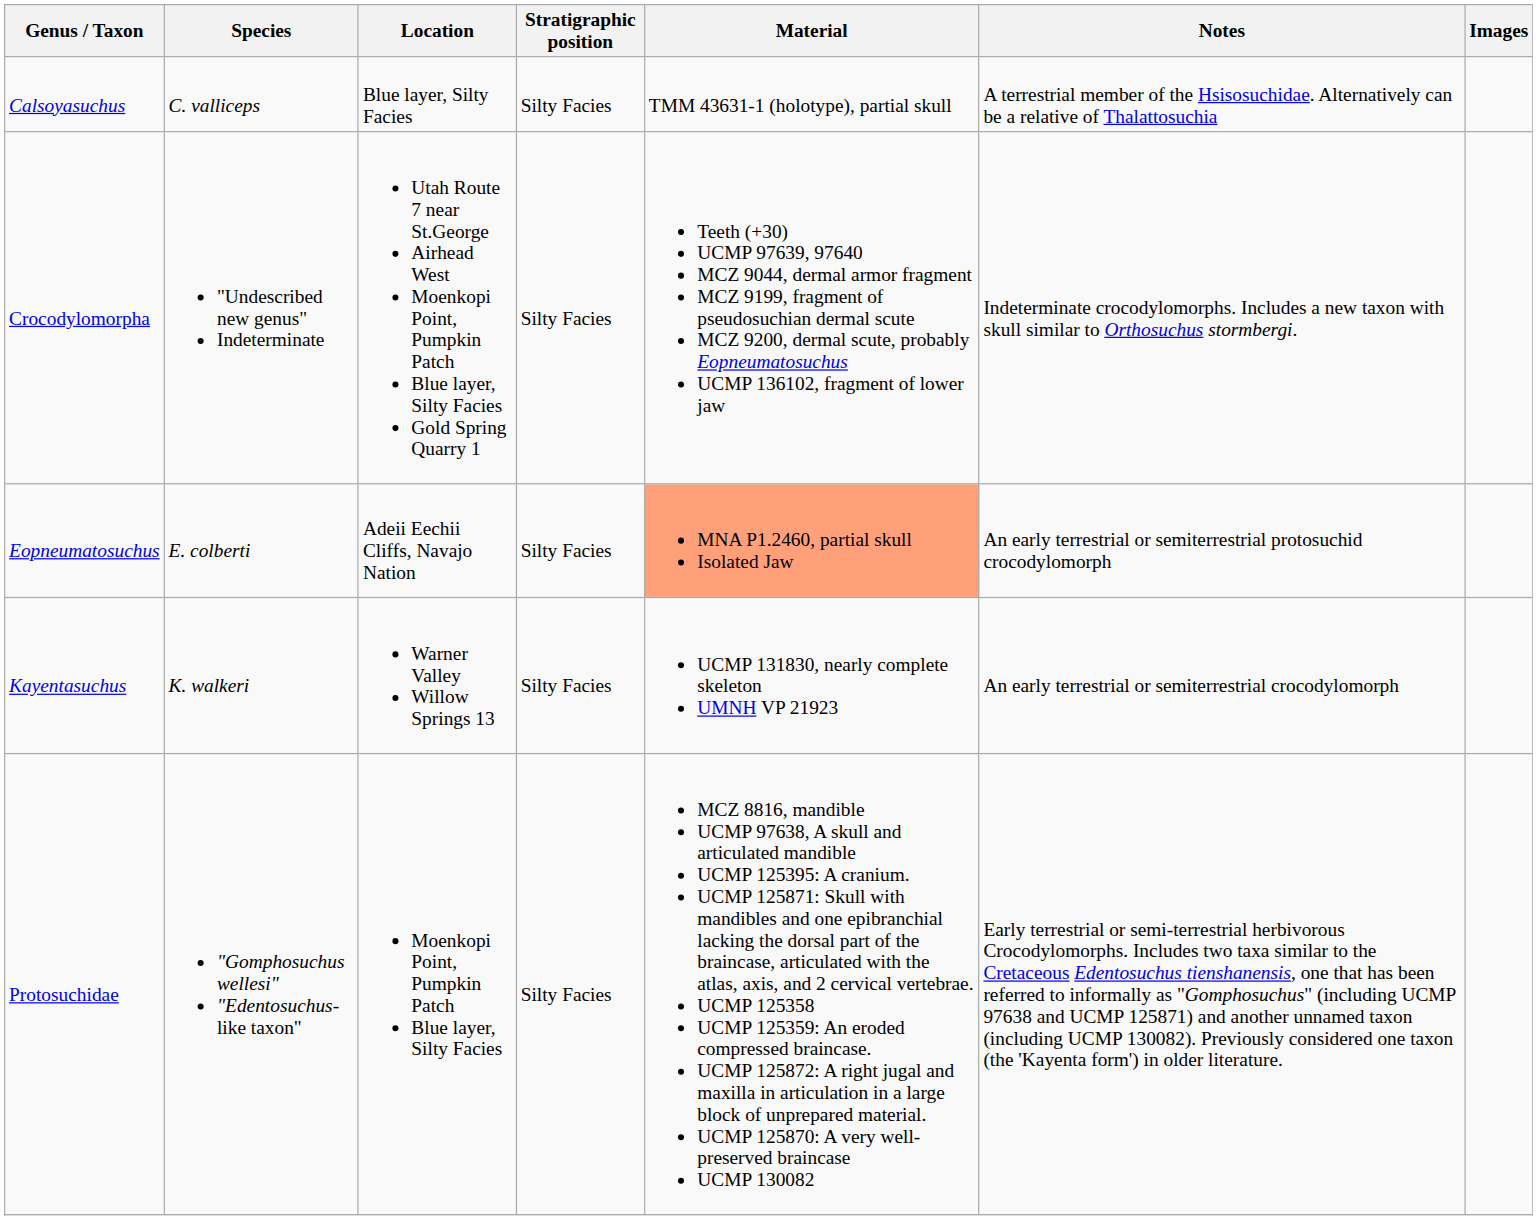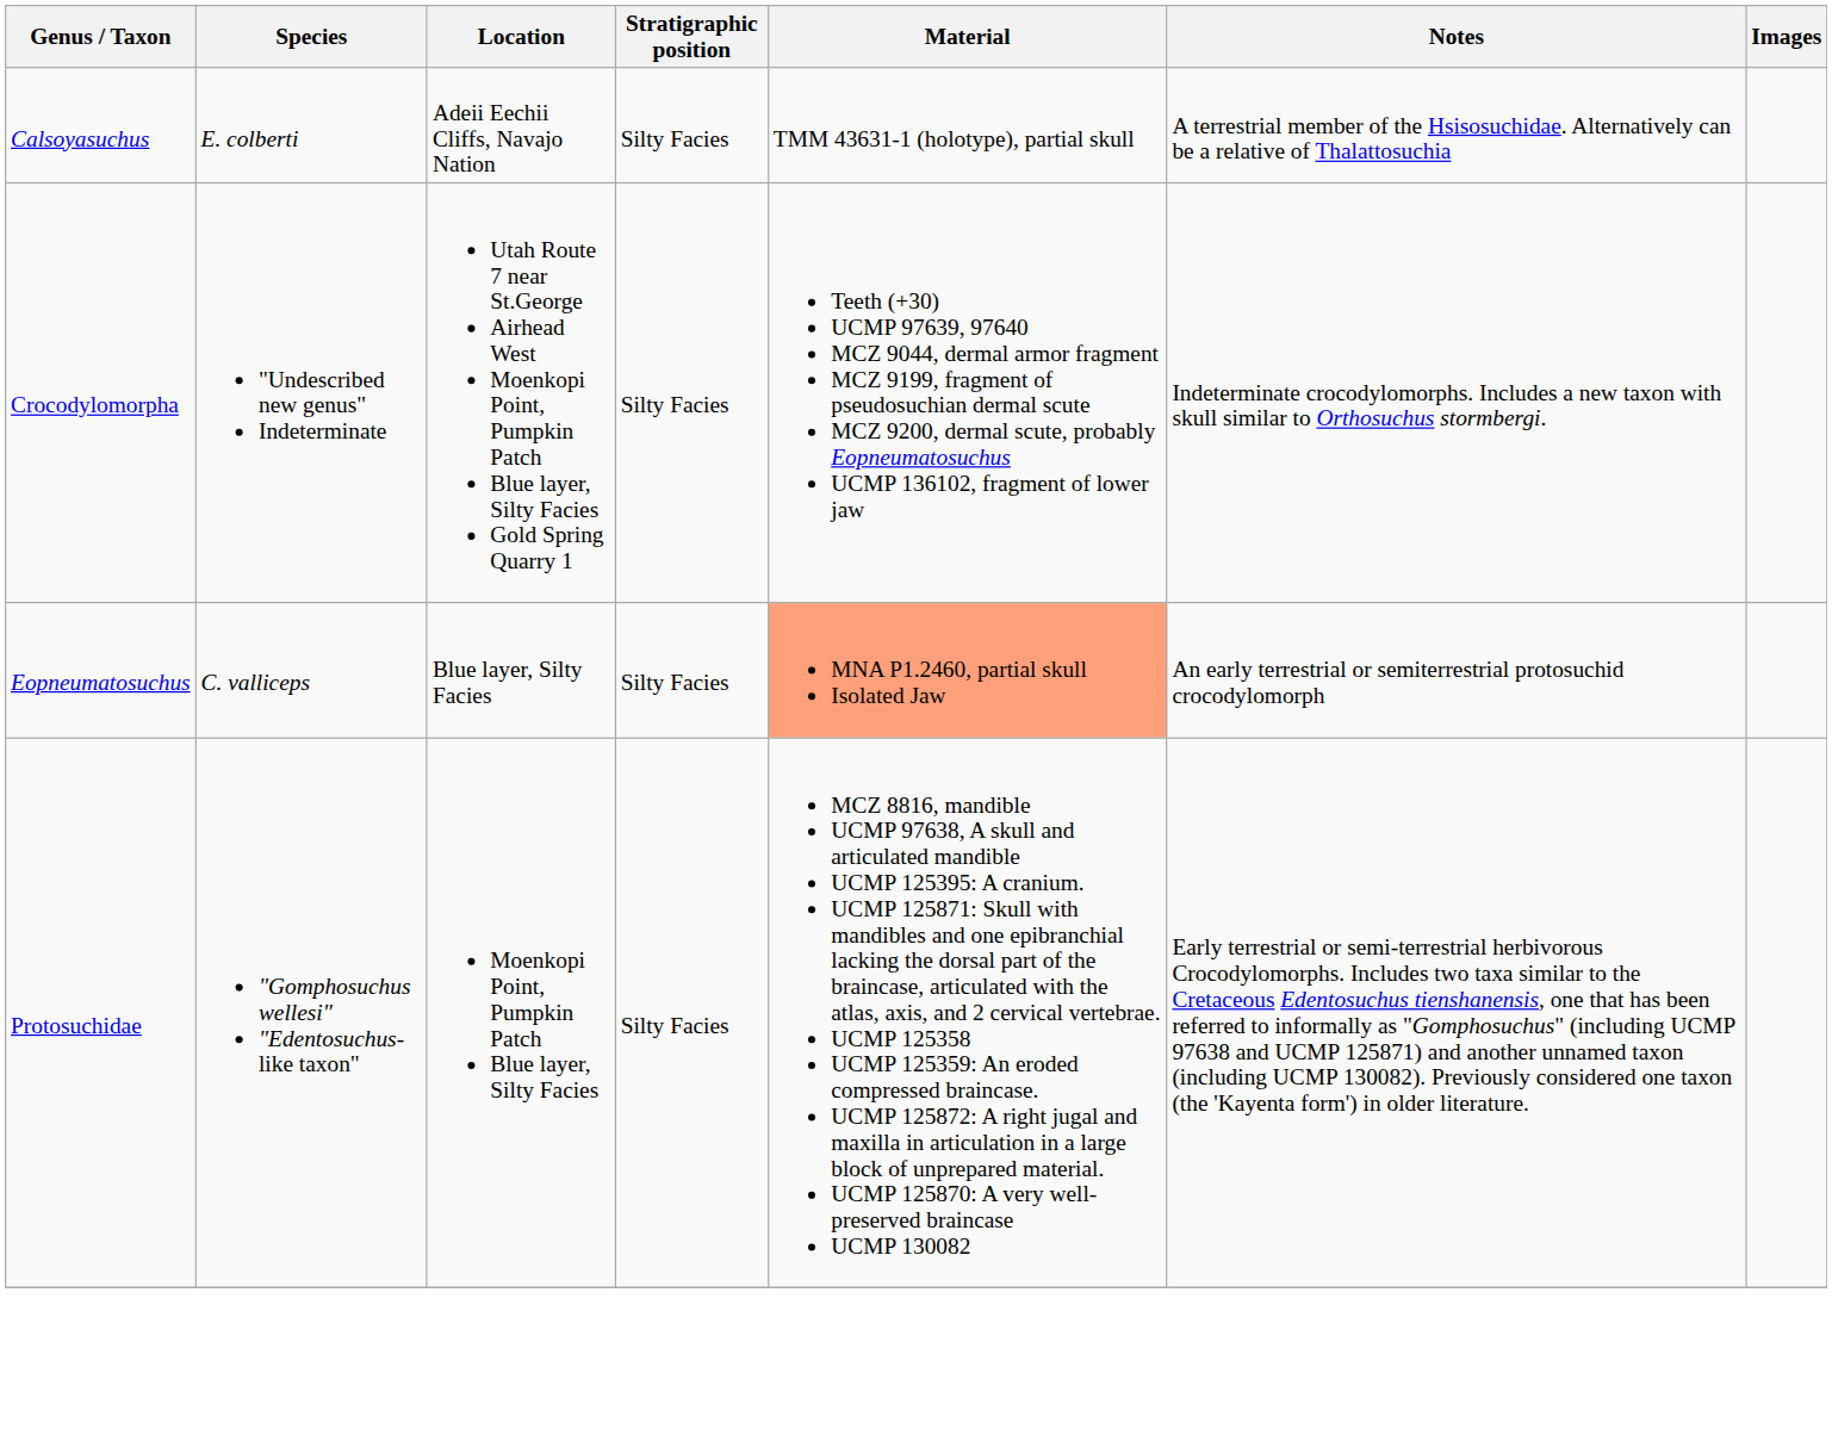 <table class="wikitable" align="center" width="100%">
 <tr>
 <th>Genus / Taxon</th>
 <th>Species</th>
 <th>Location</th>
 <th>Stratigraphic position</th>
 <th>Material</th>
 <th>Notes</th>
 <th>Images</th>
 </tr>
 <tr>
 <td><br><em><a href='#'>Calsoyasuchus</a></em></td>
-<td><br><em>C. valliceps</em></td>
-<td><br>Blue layer, Silty Facies</td>
+<td><br><em>E. colberti</em></td>
+<td><br>Adeii Eechii Cliffs, Navajo Nation</td>
 <td><br>Silty Facies</td>
 <td><br>TMM 43631-1 (holotype), partial skull</td>
 <td><br>A terrestrial member of the <a href='#'>Hsisosuchidae</a>. Alternatively can be a relative of <a href='#'>Thalattosuchia</a></td>
 <td></td>
 </tr>
 <tr>
 <td><br><a href='#'>Crocodylomorpha</a></td>
 <td><br><ul><li>"Undescribed new genus"</li><li>Indeterminate</li></ul></td>
 <td><br><ul><li>Utah Route 7 near St.George</li><li>Airhead West</li><li>Moenkopi Point, Pumpkin Patch</li><li>Blue layer, Silty Facies</li><li>Gold Spring Quarry 1</li></ul></td>
 <td><br>Silty Facies</td>
 <td><br><ul><li>Teeth (+30)</li><li>UCMP 97639, 97640</li><li>MCZ 9044, dermal armor fragment</li><li>MCZ 9199, fragment of pseudosuchian dermal scute</li><li>MCZ 9200, dermal scute, probably <em><a href='#'>Eopneumatosuchus</a></em></li><li>UCMP 136102, fragment of lower jaw</li></ul></td>
 <td><br>Indeterminate crocodylomorphs. Includes a new taxon with skull similar to <em><a href='#'>Orthosuchus</a> stormbergi</em>.</td>
 <td></td>
 </tr>
 <tr>
 <td><br><em><a href='#'>Eopneumatosuchus</a></em></td>
-<td><br><em>E. colberti</em></td>
-<td><br>Adeii Eechii Cliffs, Navajo Nation</td>
+<td><br><em>C. valliceps</em></td>
+<td><br>Blue layer, Silty Facies</td>
 <td><br>Silty Facies</td>
 <td style="background: lightsalmon;"><br><ul><li>MNA P1.2460, partial skull</li><li>Isolated Jaw</li></ul></td>
 <td><br>An early terrestrial or semiterrestrial protosuchid crocodylomorph</td>
-<td></td>
-</tr>
-<tr>
-<td><br><em><a href='#'>Kayentasuchus</a></em></td>
-<td><br><em>K. walkeri</em></td>
-<td><br><ul><li>Warner Valley</li><li>Willow Springs 13</li></ul></td>
-<td><br>Silty Facies</td>
-<td><br><ul><li>UCMP 131830, nearly complete skeleton</li><li><a href='#'>UMNH</a> VP 21923</li></ul></td>
-<td><br>An early terrestrial or semiterrestrial crocodylomorph</td>
 <td></td>
 </tr>
 <tr>
 <td><br><a href='#'>Protosuchidae</a></td>
 <td><br><ul><li><em>"Gomphosuchus wellesi"</em></li><li><em>"Edentosuchus</em>-like taxon"</li></ul></td>
 <td><br><ul><li>Moenkopi Point, Pumpkin Patch</li><li>Blue layer, Silty Facies</li></ul></td>
 <td><br>Silty Facies</td>
 <td><br><ul><li>MCZ 8816, mandible</li><li>UCMP 97638, A skull and articulated mandible</li><li>UCMP 125395: A cranium.</li><li>UCMP 125871: Skull with mandibles and one epibranchial lacking the dorsal part of the braincase, articulated with the atlas, axis, and 2 cervical vertebrae.</li><li>UCMP 125358</li><li>UCMP 125359: An eroded compressed braincase.</li><li>UCMP 125872: A right jugal and maxilla in articulation in a large block of unprepared material.</li><li>UCMP 125870: A very well-preserved braincase</li><li>UCMP 130082</li></ul></td>
 <td><br>Early terrestrial or semi-terrestrial herbivorous Crocodylomorphs. Includes two taxa similar to the <a href='#'>Cretaceous</a> <em><a href='#'>Edentosuchus tienshanensis</a></em>, one that has been referred to informally as "<em>Gomphosuchus</em>" (including UCMP 97638 and UCMP 125871) and another unnamed taxon (including UCMP 130082). Previously considered one taxon (the 'Kayenta form') in older literature.</td>
 <td></td>
 </tr>
 <tr>
 </tr>
 </table>
